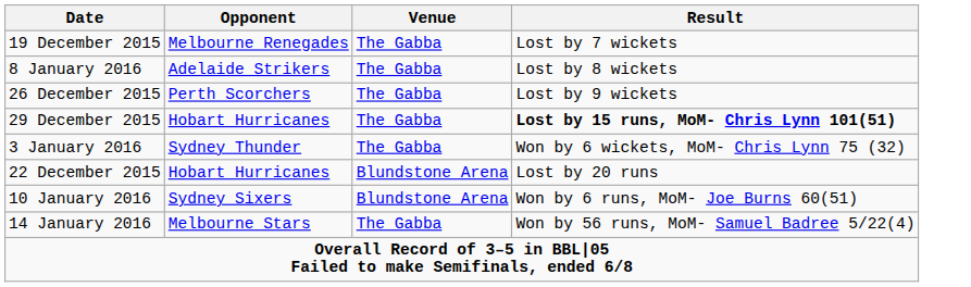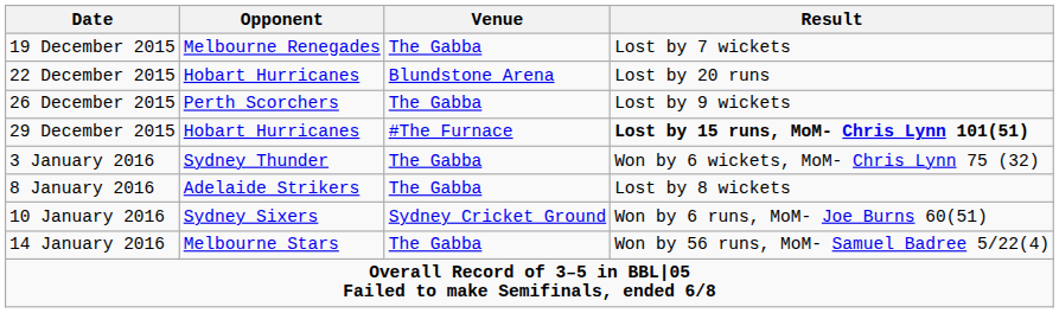 <table class="wikitable">
 <tr>
 <th>Date</th>
 <th>Opponent</th>
 <th>Venue</th>
 <th>Result</th>
 </tr>
 <tr align= style="background:#fbb; ">
 <td>19 December 2015</td>
 <td><a href='#'>Melbourne Renegades</a></td>
 <td><a href='#'>The Gabba</a></td>
 <td>Lost by 7 wickets</td>
 </tr>
-<tr align= style="background:#c3fdb8;">
-<td>8 January 2016</td>
-<td><a href='#'>Adelaide Strikers</a></td>
-<td><a href='#'>The Gabba</a></td>
-<td>Lost by 8 wickets</td>
+<tr align= style="background:#fbb; ">
+<td>22 December 2015</td>
+<td><a href='#'>Hobart Hurricanes</a></td>
+<td><a href='#'>Blundstone Arena</a></td>
+<td>Lost by 20 runs</td>
 </tr>
 <tr align= style="background:#fbb; ">
 <td>26 December 2015</td>
 <td><a href='#'>Perth Scorchers</a></td>
 <td><a href='#'>The Gabba</a></td>
 <td>Lost by 9 wickets</td>
 </tr>
 <tr align= style="background:#fbb; ">
 <td>29 December 2015</td>
 <td><a href='#'>Hobart Hurricanes</a></td>
-<td><a href='#'>The Gabba</a></td>
+<td><a href='#'>#The Furnace</a></td>
 <td><strong>Lost by 15 runs, MoM-  <a href='#'>Chris Lynn</a> 101(51)</strong></td>
 </tr>
 <tr align= style="background:#c3fdb8;">
 <td>3 January 2016</td>
 <td><a href='#'>Sydney Thunder</a></td>
 <td><a href='#'>The Gabba</a></td>
 <td>Won by 6 wickets, MoM-  <a href='#'>Chris Lynn</a> 75 (32)</td>
 </tr>
-<tr align= style="background:#fbb; ">
-<td>22 December 2015</td>
-<td><a href='#'>Hobart Hurricanes</a></td>
-<td><a href='#'>Blundstone Arena</a></td>
-<td>Lost by 20 runs</td>
+<tr align= style="background:#c3fdb8;">
+<td>8 January 2016</td>
+<td><a href='#'>Adelaide Strikers</a></td>
+<td><a href='#'>The Gabba</a></td>
+<td>Lost by 8 wickets</td>
 </tr>
 <tr align= style="background:#c3fdb8;">
 <td>10 January 2016</td>
 <td><a href='#'>Sydney Sixers</a></td>
-<td><a href='#'>Blundstone Arena</a></td>
+<td><a href='#'>Sydney Cricket Ground</a></td>
 <td>Won by 6 runs, MoM-  <a href='#'>Joe Burns</a> 60(51)</td>
 </tr>
 <tr>
 <td>14 January 2016</td>
 <td><a href='#'>Melbourne Stars</a></td>
 <td><a href='#'>The Gabba</a></td>
 <td>Won by 56 runs, MoM- <a href='#'>Samuel Badree</a> 5/22(4)</td>
 </tr>
 <tr>
 <td colspan="4" style="text-align: center; "><strong>Overall Record of 3–5 in BBL|05</strong><br><strong>Failed to make Semifinals, ended 6/8</strong></td>
 </tr>
 </table>
